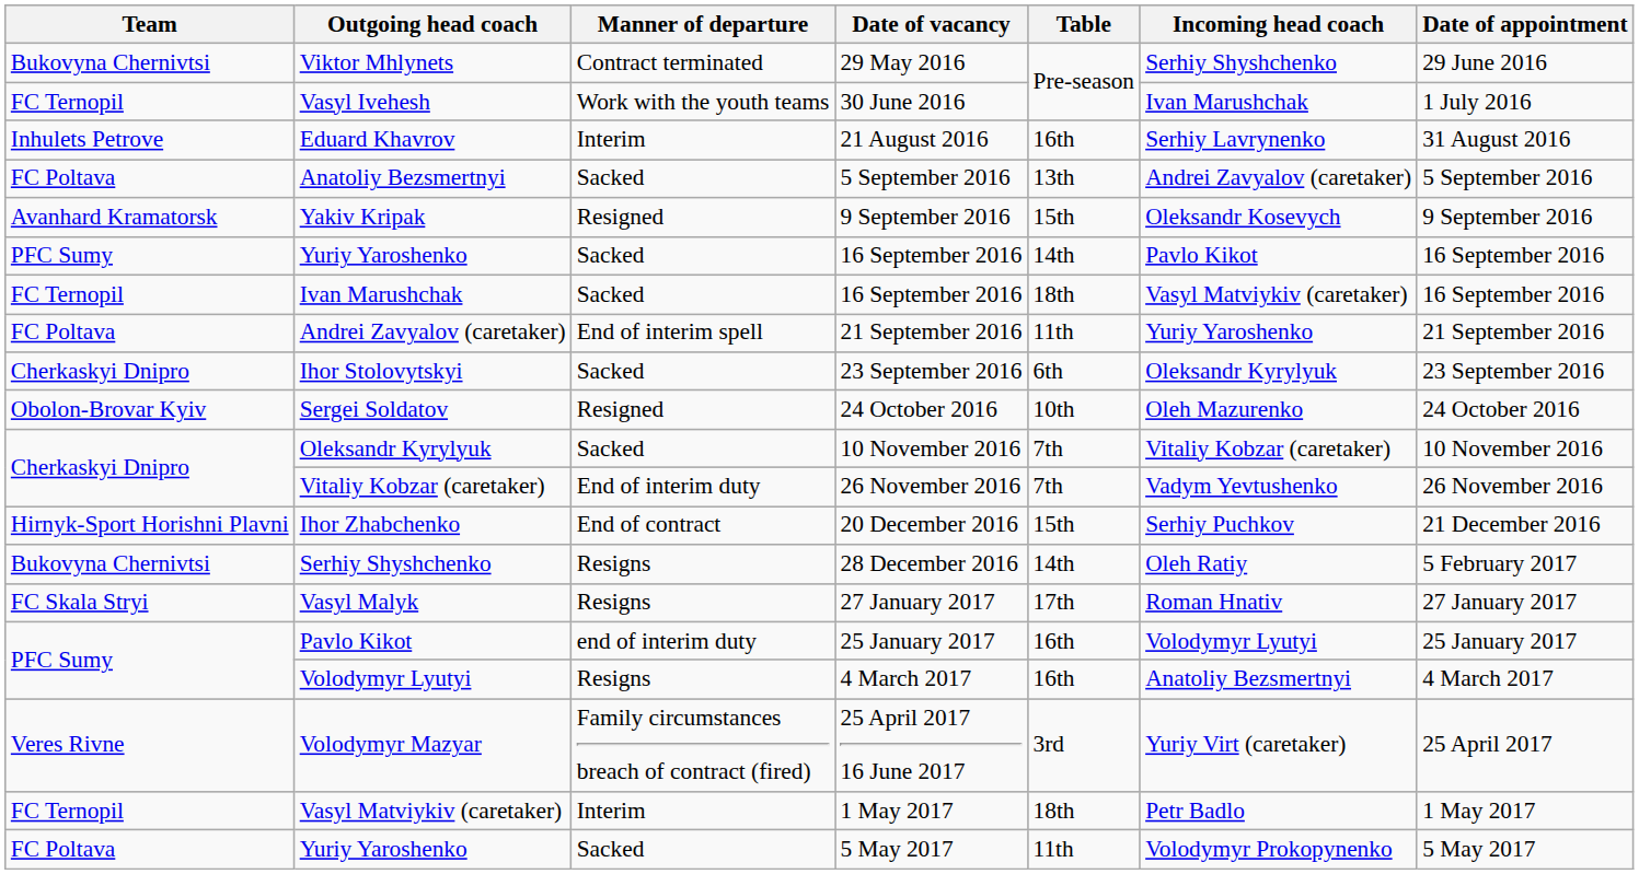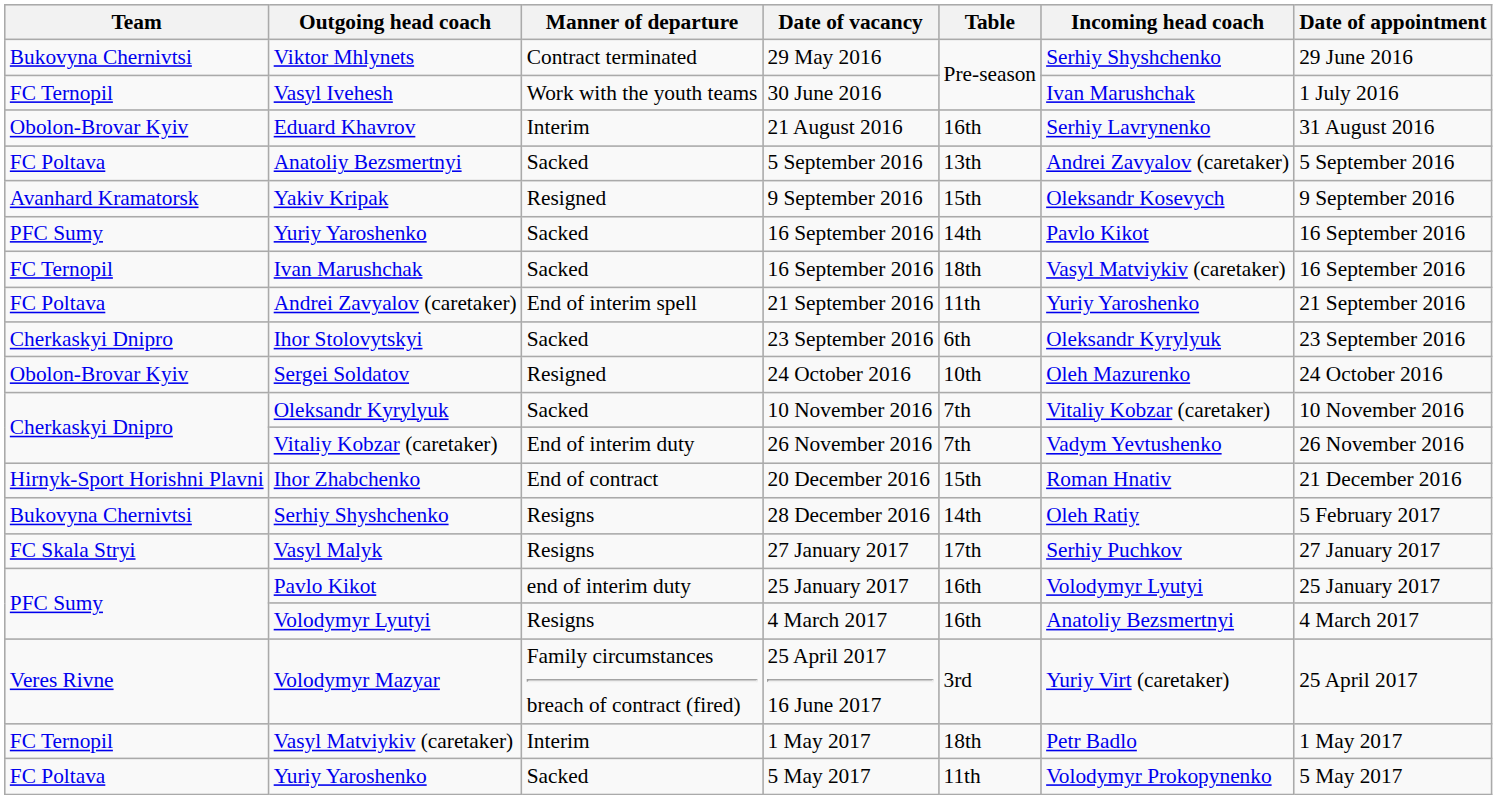 <table class="wikitable sortable" style="font-size:85%">
 <tr>
 <th>Team</th>
 <th>Outgoing head coach</th>
 <th>Manner of departure</th>
 <th>Date of vacancy</th>
 <th>Table</th>
 <th>Incoming head coach</th>
 <th>Date of appointment</th>
 </tr>
 <tr>
 <td><a href='#'>Bukovyna Chernivtsi</a></td>
 <td> <a href='#'>Viktor Mhlynets</a></td>
 <td>Contract terminated</td>
 <td>29 May 2016</td>
 <td rowspan=2>Pre-season</td>
 <td> <a href='#'>Serhiy Shyshchenko</a></td>
 <td>29 June 2016</td>
 </tr>
 <tr>
 <td><a href='#'>FC Ternopil</a></td>
 <td> <a href='#'>Vasyl Ivehesh</a></td>
 <td>Work with the youth teams</td>
 <td>30 June 2016</td>
 <td> <a href='#'>Ivan Marushchak</a></td>
 <td>1 July 2016</td>
 </tr>
 <tr>
-<td><a href='#'>Inhulets Petrove</a></td>
+<td><a href='#'>Obolon-Brovar Kyiv</a></td>
 <td> <a href='#'>Eduard Khavrov</a></td>
 <td>Interim</td>
 <td>21 August 2016</td>
 <td>16th</td>
 <td> <a href='#'>Serhiy Lavrynenko</a></td>
 <td>31 August 2016</td>
 </tr>
 <tr>
 <td><a href='#'>FC Poltava</a></td>
 <td> <a href='#'>Anatoliy Bezsmertnyi</a></td>
 <td>Sacked</td>
 <td>5 September 2016</td>
 <td>13th</td>
 <td> <a href='#'>Andrei Zavyalov</a> (caretaker)</td>
 <td>5 September 2016</td>
 </tr>
 <tr>
 <td><a href='#'>Avanhard Kramatorsk</a></td>
 <td> <a href='#'>Yakiv Kripak</a></td>
 <td>Resigned</td>
 <td>9 September 2016</td>
 <td>15th</td>
 <td> <a href='#'>Oleksandr Kosevych</a></td>
 <td>9 September 2016</td>
 </tr>
 <tr>
 <td><a href='#'>PFC Sumy</a></td>
 <td> <a href='#'>Yuriy Yaroshenko</a></td>
 <td>Sacked</td>
 <td>16 September 2016</td>
 <td>14th</td>
 <td> <a href='#'>Pavlo Kikot</a></td>
 <td>16 September 2016</td>
 </tr>
 <tr>
 <td><a href='#'>FC Ternopil</a></td>
 <td> <a href='#'>Ivan Marushchak</a></td>
 <td>Sacked</td>
 <td>16 September 2016</td>
 <td>18th</td>
 <td> <a href='#'>Vasyl Matviykiv</a> (caretaker)</td>
 <td>16 September 2016</td>
 </tr>
 <tr>
 <td><a href='#'>FC Poltava</a></td>
 <td> <a href='#'>Andrei Zavyalov</a> (caretaker)</td>
 <td>End of interim spell</td>
 <td>21 September 2016</td>
 <td>11th</td>
 <td> <a href='#'>Yuriy Yaroshenko</a></td>
 <td>21 September 2016</td>
 </tr>
 <tr>
 <td><a href='#'>Cherkaskyi Dnipro</a></td>
 <td> <a href='#'>Ihor Stolovytskyi</a></td>
 <td>Sacked</td>
 <td>23 September 2016</td>
 <td>6th</td>
 <td> <a href='#'>Oleksandr Kyrylyuk</a></td>
 <td>23 September 2016</td>
 </tr>
 <tr>
 <td><a href='#'>Obolon-Brovar Kyiv</a></td>
 <td> <a href='#'>Sergei Soldatov</a></td>
 <td>Resigned</td>
 <td>24 October 2016</td>
 <td>10th</td>
 <td> <a href='#'>Oleh Mazurenko</a></td>
 <td>24 October 2016</td>
 </tr>
 <tr>
 <td rowspan=2><a href='#'>Cherkaskyi Dnipro</a></td>
 <td> <a href='#'>Oleksandr Kyrylyuk</a></td>
 <td>Sacked</td>
 <td>10 November 2016</td>
 <td>7th</td>
 <td> <a href='#'>Vitaliy Kobzar</a> (caretaker)</td>
 <td>10 November 2016</td>
 </tr>
 <tr>
 <td> <a href='#'>Vitaliy Kobzar</a> (caretaker)</td>
 <td>End of interim duty</td>
 <td>26 November 2016</td>
 <td>7th</td>
 <td> <a href='#'>Vadym Yevtushenko</a></td>
 <td>26 November 2016</td>
 </tr>
 <tr>
 <td><a href='#'>Hirnyk-Sport Horishni Plavni</a></td>
 <td> <a href='#'>Ihor Zhabchenko</a></td>
 <td>End of contract</td>
 <td>20 December 2016</td>
 <td>15th</td>
-<td> <a href='#'>Serhiy Puchkov</a></td>
+<td> <a href='#'>Roman Hnativ</a></td>
 <td>21 December 2016</td>
 </tr>
 <tr>
 <td><a href='#'>Bukovyna Chernivtsi</a></td>
 <td> <a href='#'>Serhiy Shyshchenko</a></td>
 <td>Resigns</td>
 <td>28 December 2016</td>
 <td>14th</td>
 <td> <a href='#'>Oleh Ratiy</a></td>
 <td>5 February 2017</td>
 </tr>
 <tr>
 <td><a href='#'>FC Skala Stryi</a></td>
 <td> <a href='#'>Vasyl Malyk</a></td>
 <td>Resigns</td>
 <td>27 January 2017</td>
 <td>17th</td>
-<td> <a href='#'>Roman Hnativ</a></td>
+<td> <a href='#'>Serhiy Puchkov</a></td>
 <td>27 January 2017</td>
 </tr>
 <tr>
 <td rowspan=2><a href='#'>PFC Sumy</a></td>
 <td> <a href='#'>Pavlo Kikot</a></td>
 <td>end of interim duty</td>
 <td>25 January 2017</td>
 <td>16th</td>
 <td> <a href='#'>Volodymyr Lyutyi</a></td>
 <td>25 January 2017</td>
 </tr>
 <tr>
 <td> <a href='#'>Volodymyr Lyutyi</a></td>
 <td>Resigns</td>
 <td>4 March 2017</td>
 <td>16th</td>
 <td> <a href='#'>Anatoliy Bezsmertnyi</a></td>
 <td>4 March 2017</td>
 </tr>
 <tr>
 <td><a href='#'>Veres Rivne</a></td>
 <td> <a href='#'>Volodymyr Mazyar</a></td>
 <td>Family circumstances<hr>breach of contract (fired)</td>
 <td>25 April 2017<hr>16 June 2017</td>
 <td>3rd</td>
 <td> <a href='#'>Yuriy Virt</a> (caretaker)</td>
 <td>25 April 2017</td>
 </tr>
 <tr>
 <td><a href='#'>FC Ternopil</a></td>
 <td> <a href='#'>Vasyl Matviykiv</a> (caretaker)</td>
 <td>Interim</td>
 <td>1 May 2017</td>
 <td>18th</td>
 <td> <a href='#'>Petr Badlo</a></td>
 <td>1 May 2017</td>
 </tr>
 <tr>
 <td><a href='#'>FC Poltava</a></td>
 <td> <a href='#'>Yuriy Yaroshenko</a></td>
 <td>Sacked</td>
 <td>5 May 2017</td>
 <td>11th</td>
 <td> <a href='#'>Volodymyr Prokopynenko</a></td>
 <td>5 May 2017</td>
 </tr>
 </table>
